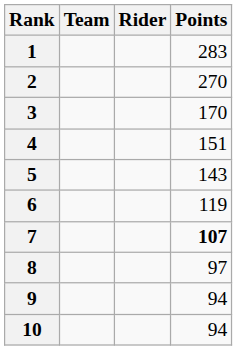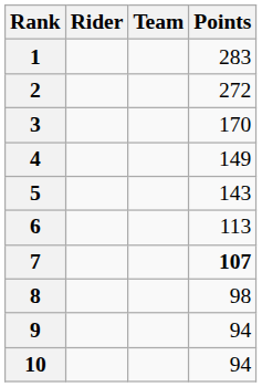 <table class="wikitable">
 <tr>
 <th scope="col">Rank</th>
+<th scope="col">Rider</th>
 <th scope="col">Team</th>
-<th scope="col">Rider</th>
 <th scope="col">Points</th>
 </tr>
 <tr>
 <th scope="row">1</th>
+<td> </td>
 <td></td>
-<td> </td>
 <td style="text-align:right;">283</td>
 </tr>
 <tr>
 <th scope="row">2</th>
+<td>  </td>
 <td></td>
-<td>  </td>
-<td style="text-align:right;">270</td>
+<td style="text-align:right;">272</td>
 </tr>
 <tr>
 <th scope="row">3</th>
 <td></td>
 <td></td>
 <td style="text-align:right;">170</td>
 </tr>
 <tr>
 <th scope="row">4</th>
 <td></td>
 <td></td>
-<td style="text-align:right;">151</td>
+<td style="text-align:right;">149</td>
 </tr>
 <tr>
 <th scope="row">5</th>
 <td></td>
 <td></td>
 <td style="text-align:right;">143</td>
 </tr>
 <tr>
 <th scope="row">6</th>
 <td></td>
 <td></td>
-<td style="text-align:right;">119</td>
+<td style="text-align:right;">113</td>
 </tr>
 <tr>
 <th scope="row">7</th>
 <td></td>
 <td></td>
 <td style="text-align:right;"><strong>107</strong></td>
 </tr>
 <tr>
 <th scope="row">8</th>
 <td></td>
 <td></td>
-<td style="text-align:right;">97</td>
+<td style="text-align:right;">98</td>
 </tr>
 <tr>
 <th scope="row">9</th>
 <td></td>
 <td></td>
 <td style="text-align:right;">94</td>
 </tr>
 <tr>
 <th scope="row">10</th>
 <td></td>
 <td></td>
 <td style="text-align:right;">94</td>
 </tr>
 </table>
